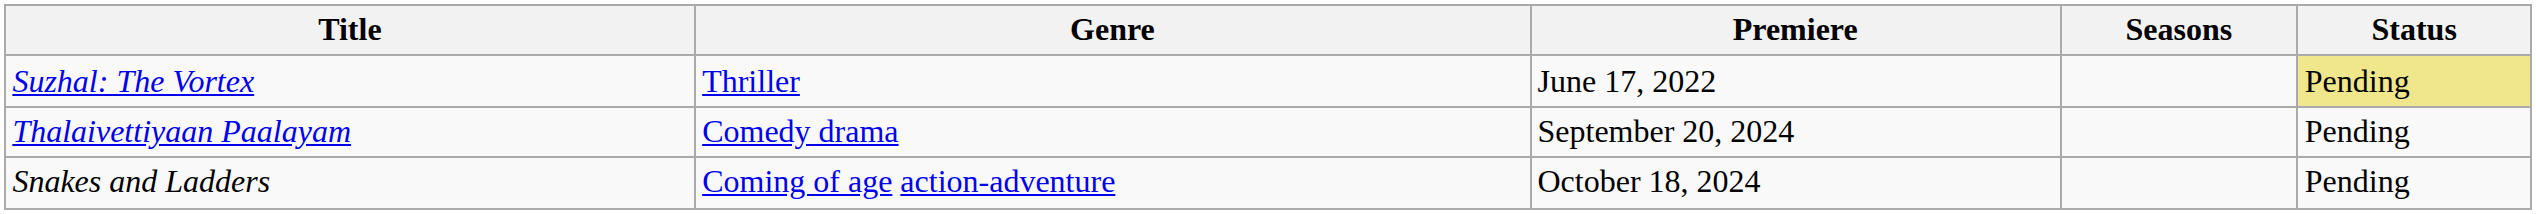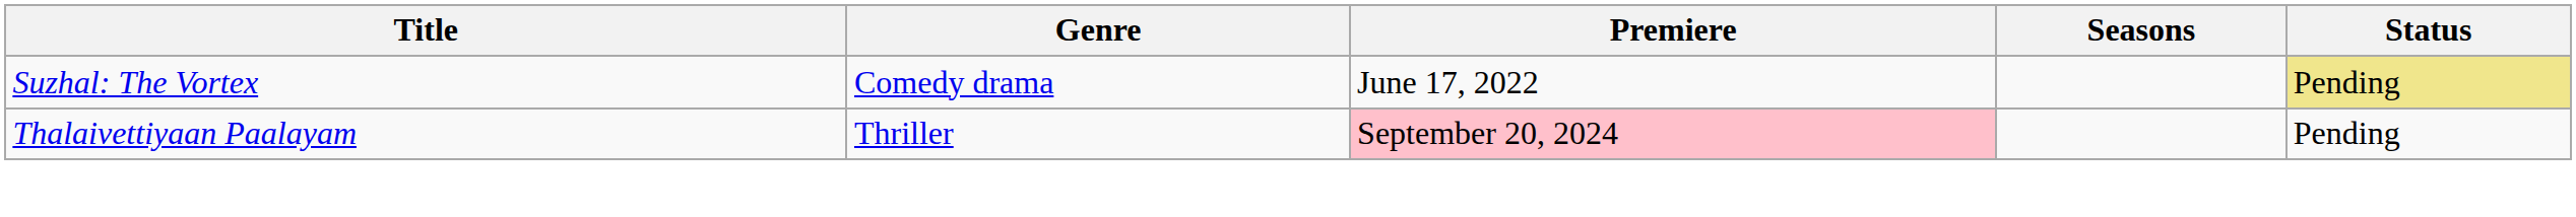 <table class="wikitable sortable" style="width:100%;">
 <tr>
 <th>Title</th>
 <th>Genre</th>
 <th>Premiere</th>
 <th>Seasons</th>
 <th>Status</th>
 </tr>
 <tr>
 <td><em><a href='#'>Suzhal: The Vortex</a></em></td>
-<td><a href='#'>Thriller</a></td>
+<td><a href='#'>Comedy drama</a></td>
 <td>June 17, 2022</td>
 <td></td>
 <td style="background: khaki;">Pending</td>
 </tr>
 <tr>
 <td><em><a href='#'>Thalaivettiyaan Paalayam</a></em></td>
-<td><a href='#'>Comedy drama</a></td>
-<td>September 20, 2024</td>
-<td></td>
-<td>Pending</td>
-</tr>
-<tr>
-<td><em>Snakes and Ladders</em></td>
-<td><a href='#'>Coming of age</a> <a href='#'>action-adventure</a></td>
-<td>October 18, 2024</td>
+<td><a href='#'>Thriller</a></td>
+<td style="background: pink;">September 20, 2024</td>
 <td></td>
 <td>Pending</td>
 </tr>
 <tr>
 </tr>
 </table>
